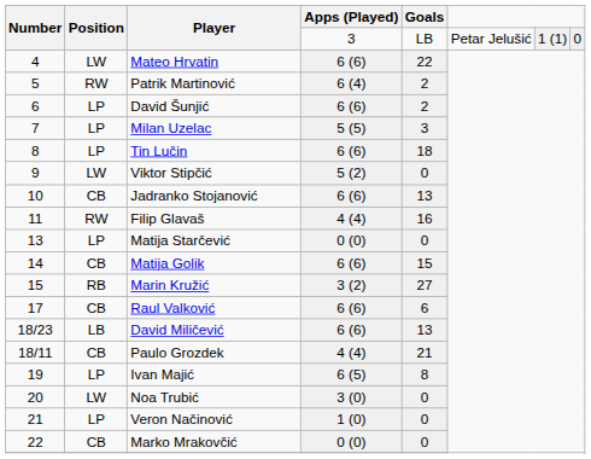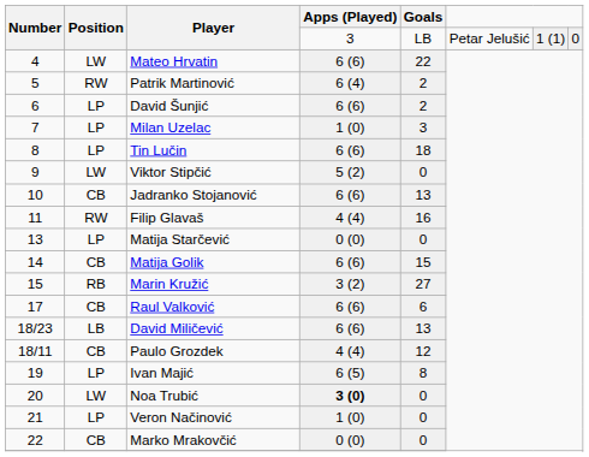 <table class="wikitable sortable" style="font-size: 95%; text-align: center;">
 <tr>
 <th width=40 rowspan="2" align="center"><strong>Number</strong></th>
 <th width=40 rowspan="2" align="center"><strong>Position</strong></th>
 <th width=180 rowspan="2" align="center"><strong>Player</strong></th>
 <th>Apps (Played)</th>
 <th>Goals</th>
 </tr>
 <tr>
 <td>3</td>
 <td>LB</td>
 <td style="text-align:left;"> Petar Jelušić</td>
 <td style="background: #F0F0F0">1 (1)</td>
 <td style="background: #F0F0F0">0</td>
 </tr>
 <tr>
 <td>4</td>
 <td>LW</td>
 <td style="text-align:left;"> <a href='#'>Mateo Hrvatin</a></td>
 <td style="background: #F0F0F0">6 (6)</td>
 <td style="background: #F0F0F0">22</td>
 </tr>
 <tr>
 <td>5</td>
 <td>RW</td>
 <td style="text-align:left;"> Patrik Martinović</td>
 <td style="background: #F0F0F0">6 (4)</td>
 <td style="background: #F0F0F0">2</td>
 </tr>
 <tr>
 <td>6</td>
 <td>LP</td>
 <td style="text-align:left;"> David Šunjić</td>
 <td style="background: #F0F0F0">6 (6)</td>
 <td style="background: #F0F0F0">2</td>
 </tr>
 <tr>
 <td>7</td>
 <td>LP</td>
 <td style="text-align:left;"> <a href='#'>Milan Uzelac</a></td>
-<td style="background: #F0F0F0">5 (5)</td>
+<td style="background: #F0F0F0">1 (0)</td>
 <td style="background: #F0F0F0">3</td>
 </tr>
 <tr>
 <td>8</td>
 <td>LP</td>
 <td style="text-align:left;"> <a href='#'>Tin Lučin</a></td>
 <td style="background: #F0F0F0">6 (6)</td>
 <td style="background: #F0F0F0">18</td>
 </tr>
 <tr>
 <td>9</td>
 <td>LW</td>
 <td style="text-align:left;"> Viktor Stipčić</td>
 <td style="background: #F0F0F0">5 (2)</td>
 <td style="background: #F0F0F0">0</td>
 </tr>
 <tr>
 <td>10</td>
 <td>CB</td>
 <td style="text-align:left;"> Jadranko Stojanović</td>
 <td style="background: #F0F0F0">6 (6)</td>
 <td style="background: #F0F0F0">13</td>
 </tr>
 <tr>
 <td>11</td>
 <td>RW</td>
 <td style="text-align:left;"> Filip Glavaš</td>
 <td style="background: #F0F0F0">4 (4)</td>
 <td style="background: #F0F0F0">16</td>
 </tr>
 <tr>
 <td>13</td>
 <td>LP</td>
 <td style="text-align:left;"> Matija Starčević</td>
 <td style="background: #F0F0F0">0 (0)</td>
 <td style="background: #F0F0F0">0</td>
 </tr>
 <tr>
 <td>14</td>
 <td>CB</td>
 <td style="text-align:left;"> <a href='#'>Matija Golik</a></td>
 <td style="background: #F0F0F0">6 (6)</td>
 <td style="background: #F0F0F0">15</td>
 </tr>
 <tr>
 <td>15</td>
 <td>RB</td>
 <td style="text-align:left;"> <a href='#'>Marin Kružić</a></td>
 <td style="background: #F0F0F0">3 (2)</td>
 <td style="background: #F0F0F0">27</td>
 </tr>
 <tr>
 <td>17</td>
 <td>CB</td>
 <td style="text-align:left;"> <a href='#'>Raul Valković</a></td>
 <td style="background: #F0F0F0">6 (6)</td>
 <td style="background: #F0F0F0">6</td>
 </tr>
 <tr>
 <td>18/23</td>
 <td>LB</td>
 <td style="text-align:left;"> <a href='#'>David Miličević</a></td>
 <td style="background: #F0F0F0">6 (6)</td>
 <td style="background: #F0F0F0">13</td>
 </tr>
 <tr>
 <td>18/11</td>
 <td>CB</td>
 <td style="text-align:left;">  Paulo Grozdek</td>
 <td style="background: #F0F0F0">4 (4)</td>
-<td style="background: #F0F0F0">21</td>
+<td style="background: #F0F0F0">12</td>
 </tr>
 <tr>
 <td>19</td>
 <td>LP</td>
 <td style="text-align:left;">  Ivan Majić</td>
 <td style="background: #F0F0F0">6 (5)</td>
 <td style="background: #F0F0F0">8</td>
 </tr>
 <tr>
 <td>20</td>
 <td>LW</td>
 <td style="text-align:left;">  Noa Trubić</td>
-<td style="background: #F0F0F0">3 (0)</td>
+<td style="background: #F0F0F0"><strong>3 (0)</strong></td>
 <td style="background: #F0F0F0">0</td>
 </tr>
 <tr>
 <td>21</td>
 <td>LP</td>
 <td style="text-align:left;">  Veron Načinović</td>
 <td style="background: #F0F0F0">1 (0)</td>
 <td style="background: #F0F0F0">0</td>
 </tr>
 <tr>
 <td>22</td>
 <td>CB</td>
 <td style="text-align:left;">  Marko Mrakovčić</td>
 <td style="background: #F0F0F0">0 (0)</td>
 <td style="background: #F0F0F0">0</td>
 </tr>
 <tr>
 </tr>
 </table>
